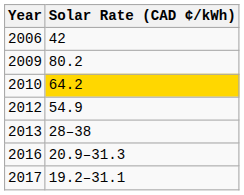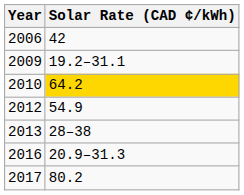 <table class="wikitable">
 <tr>
 <th>Year</th>
 <th>Solar Rate (CAD ¢/kWh)</th>
 </tr>
 <tr>
 <td>2006</td>
 <td>42</td>
 </tr>
 <tr>
 <td>2009</td>
-<td>80.2</td>
+<td>19.2–31.1</td>
 </tr>
 <tr>
 <td>2010</td>
 <td style="background: gold;">64.2</td>
 </tr>
 <tr>
 <td>2012</td>
 <td>54.9</td>
 </tr>
 <tr>
 <td>2013</td>
 <td>28–38</td>
 </tr>
 <tr>
 <td>2016</td>
 <td>20.9–31.3</td>
 </tr>
 <tr>
 <td>2017</td>
-<td>19.2–31.1</td>
+<td>80.2</td>
 </tr>
 </table>
